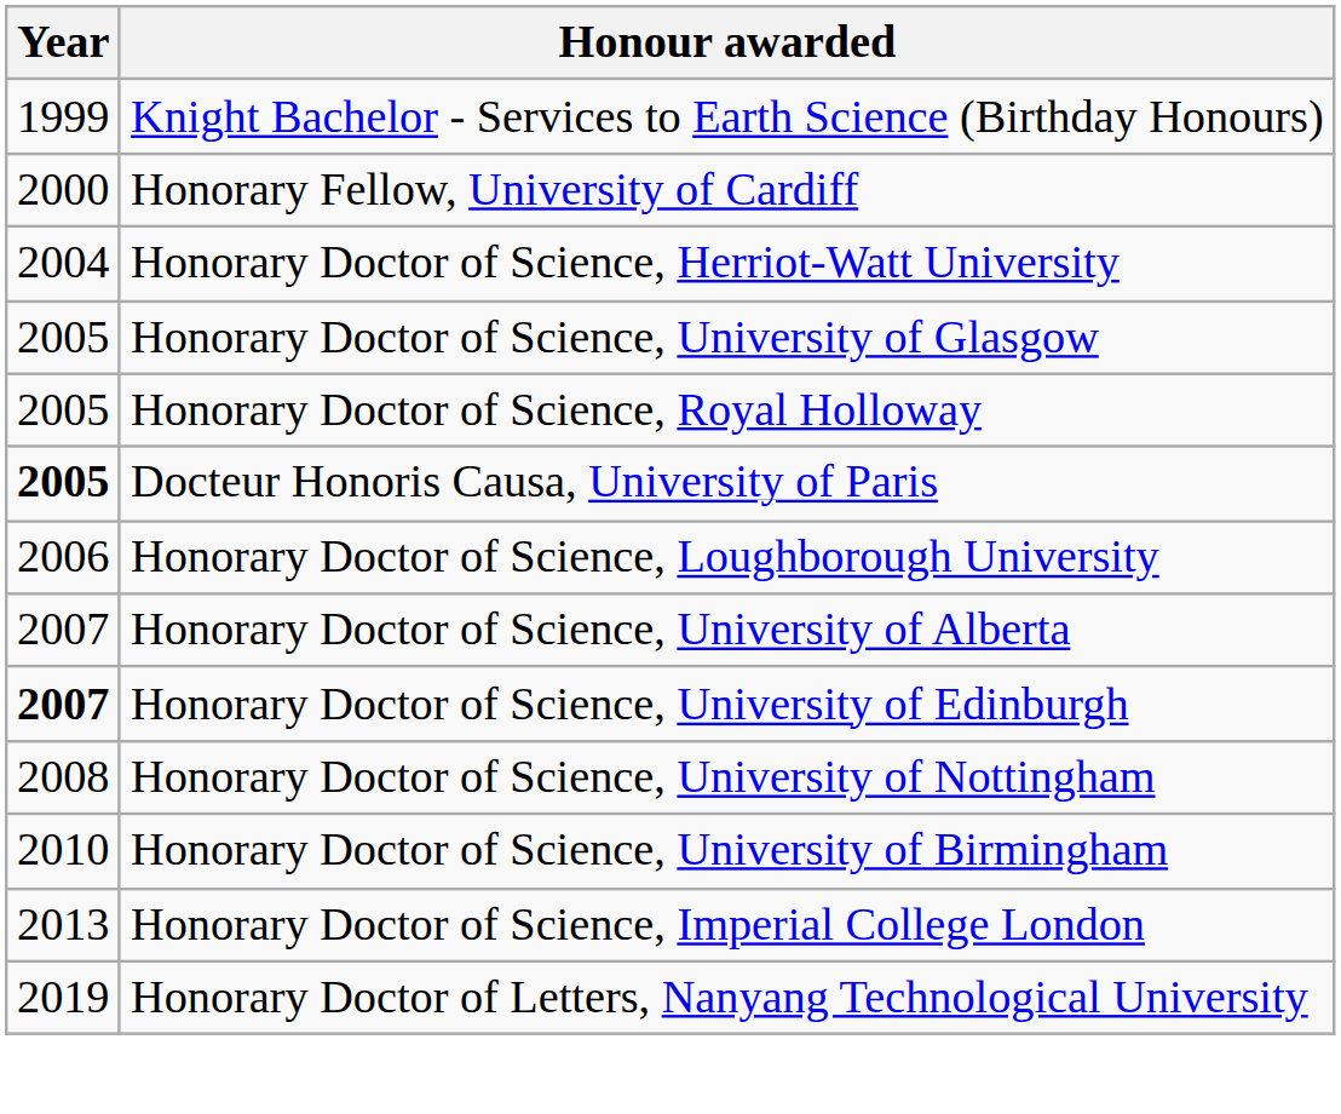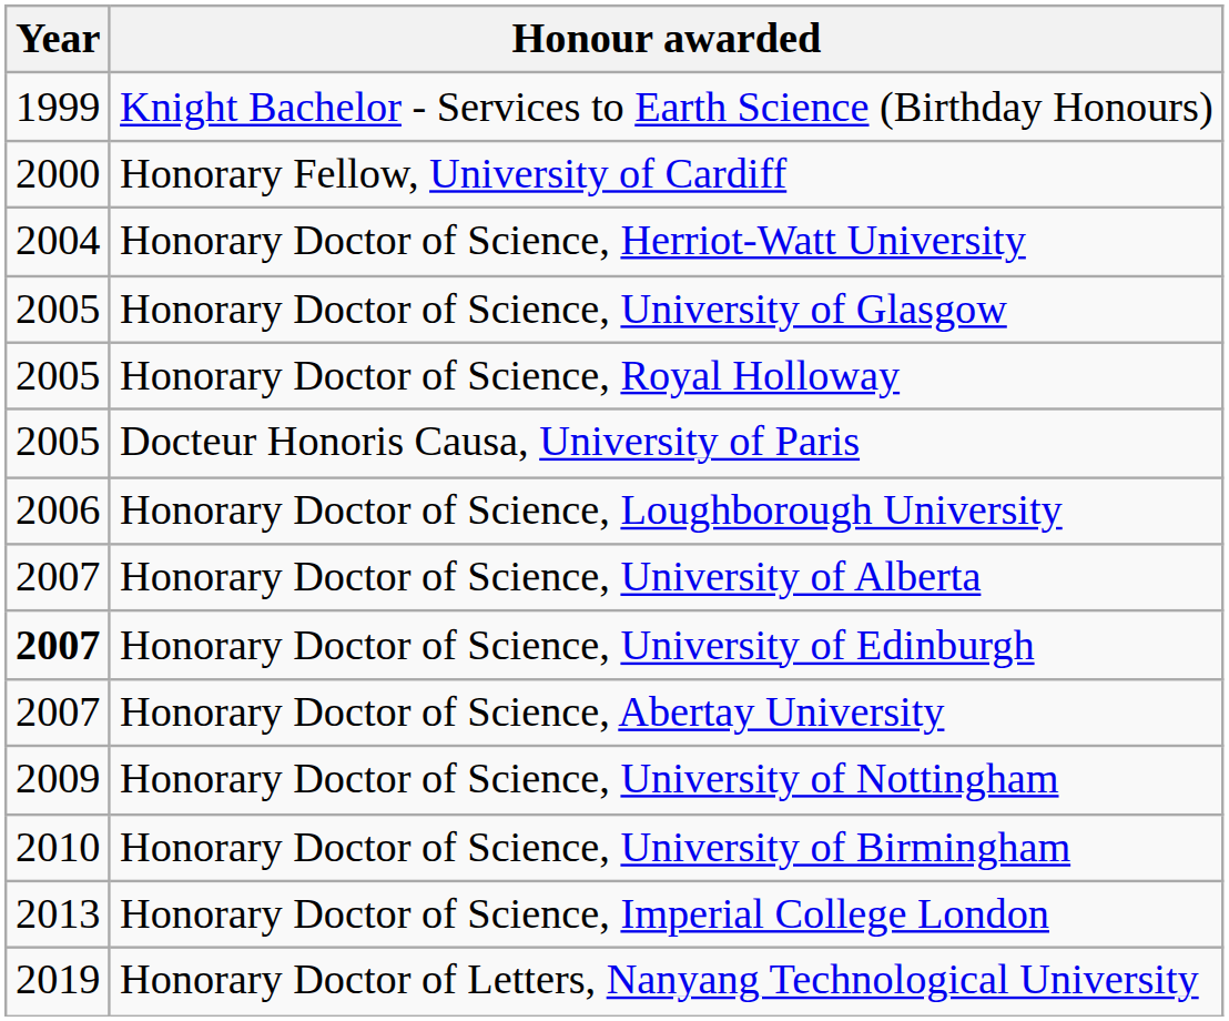 <table class="wikitable">
 <tr>
 <th>Year</th>
 <th>Honour awarded</th>
 </tr>
 <tr>
 <td>1999</td>
 <td><a href='#'>Knight Bachelor</a> - Services to <a href='#'>Earth Science</a> (Birthday Honours)</td>
 </tr>
 <tr>
 <td>2000</td>
 <td>Honorary Fellow, <a href='#'>University of Cardiff</a></td>
 </tr>
 <tr>
 <td>2004</td>
 <td>Honorary Doctor of Science, <a href='#'>Herriot-Watt University</a></td>
 </tr>
 <tr>
 <td>2005</td>
 <td>Honorary Doctor of Science, <a href='#'>University of Glasgow</a></td>
 </tr>
 <tr>
 <td>2005</td>
 <td>Honorary Doctor of Science, <a href='#'>Royal Holloway</a></td>
 </tr>
 <tr>
-<td><strong>2005</strong></td>
+<td>2005</td>
 <td>Docteur Honoris Causa, <a href='#'>University of Paris</a></td>
 </tr>
 <tr>
 <td>2006</td>
 <td>Honorary Doctor of Science, <a href='#'>Loughborough University</a></td>
 </tr>
 <tr>
 <td>2007</td>
 <td>Honorary Doctor of Science, <a href='#'>University of Alberta</a></td>
 </tr>
 <tr>
 <td><strong>2007</strong></td>
 <td>Honorary Doctor of Science, <a href='#'>University of Edinburgh</a></td>
 </tr>
 <tr>
-<td>2008</td>
+<td>2007</td>
+<td>Honorary Doctor of Science, <a href='#'>Abertay University</a></td>
+</tr>
+<tr>
+<td>2009</td>
 <td>Honorary Doctor of Science, <a href='#'>University of Nottingham</a></td>
 </tr>
 <tr>
 <td>2010</td>
 <td>Honorary Doctor of Science, <a href='#'>University of Birmingham</a></td>
 </tr>
 <tr>
 <td>2013</td>
 <td>Honorary Doctor of Science, <a href='#'>Imperial College London</a></td>
 </tr>
 <tr>
 <td>2019</td>
 <td>Honorary Doctor of Letters, <a href='#'>Nanyang Technological University</a></td>
 </tr>
 </table>
